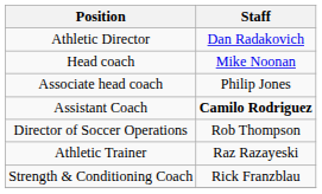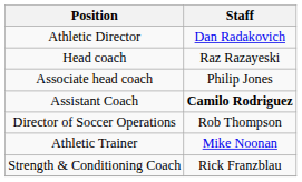 <table class="wikitable" style="text-align: center;">
 <tr>
 <th>Position</th>
 <th>Staff</th>
 </tr>
 <tr>
 <td>Athletic Director</td>
 <td> <a href='#'>Dan Radakovich</a></td>
 </tr>
 <tr>
 <td>Head coach</td>
-<td> <a href='#'>Mike Noonan</a></td>
+<td> Raz Razayeski</td>
 </tr>
 <tr>
 <td>Associate head coach</td>
 <td> Philip Jones</td>
 </tr>
 <tr>
 <td>Assistant Coach</td>
 <td><strong> Camilo Rodriguez</strong></td>
 </tr>
 <tr>
 <td>Director of Soccer Operations</td>
 <td> Rob Thompson</td>
 </tr>
 <tr>
 <td>Athletic Trainer</td>
-<td> Raz Razayeski</td>
+<td> <a href='#'>Mike Noonan</a></td>
 </tr>
 <tr>
 <td>Strength & Conditioning Coach</td>
 <td> Rick Franzblau</td>
 </tr>
 <tr>
 </tr>
 </table>
